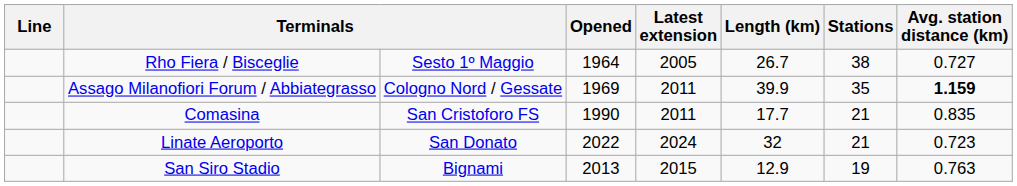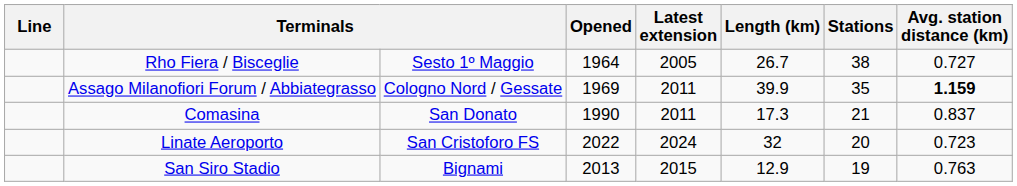 <table class="wikitable" style="text-align:center">
 <tr>
 <th>Line</th>
 <th colspan=2>Terminals</th>
 <th>Opened</th>
 <th>Latest<br>extension</th>
 <th>Length (km)<br></th>
 <th>Stations</th>
 <th>Avg. station<br>distance (km)</th>
 </tr>
 <tr>
 <td width=50px align=center></td>
 <td><a href='#'>Rho Fiera</a> / <a href='#'>Bisceglie</a></td>
 <td><a href='#'>Sesto 1º Maggio</a></td>
 <td>1964</td>
 <td>2005</td>
 <td>26.7</td>
 <td>38</td>
 <td>0.727</td>
 </tr>
 <tr>
 <td align=center></td>
 <td><a href='#'>Assago Milanofiori Forum</a> / <a href='#'>Abbiategrasso</a></td>
 <td><a href='#'>Cologno Nord</a> / <a href='#'>Gessate</a></td>
 <td>1969</td>
 <td>2011</td>
 <td>39.9</td>
 <td>35</td>
 <td><strong>1.159</strong></td>
 </tr>
 <tr>
 <td align=center></td>
 <td><a href='#'>Comasina</a></td>
-<td><a href='#'>San Cristoforo FS</a></td>
+<td><a href='#'>San Donato</a></td>
 <td>1990</td>
 <td>2011</td>
-<td>17.7</td>
+<td>17.3</td>
 <td>21</td>
-<td>0.835</td>
+<td>0.837</td>
 </tr>
 <tr>
 <td align="center"></td>
 <td><a href='#'>Linate Aeroporto</a></td>
-<td><a href='#'>San Donato</a></td>
+<td><a href='#'>San Cristoforo FS</a></td>
 <td>2022</td>
 <td>2024</td>
 <td>32</td>
-<td>21</td>
+<td>20</td>
 <td>0.723</td>
 </tr>
 <tr>
 <td align=center></td>
 <td><a href='#'>San Siro Stadio</a></td>
 <td><a href='#'>Bignami</a></td>
 <td>2013</td>
 <td>2015</td>
 <td>12.9</td>
 <td>19</td>
 <td>0.763</td>
 </tr>
 </table>
